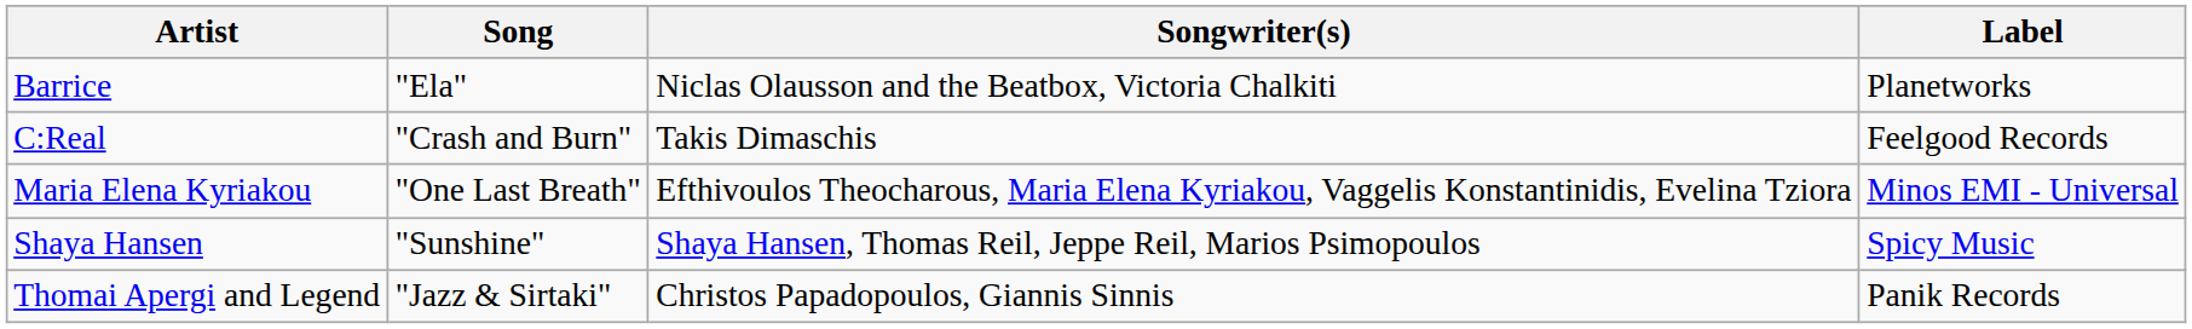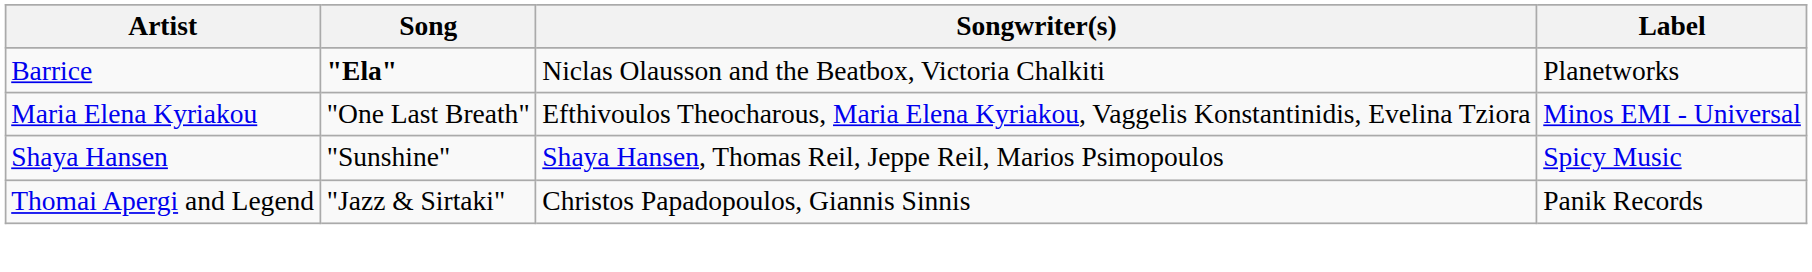 <table class="sortable wikitable" style="margin: 1em auto 1em auto;">
 <tr>
 <th>Artist</th>
 <th>Song</th>
 <th class="unsortable">Songwriter(s)</th>
 <th>Label</th>
 </tr>
 <tr>
 <td><a href='#'>Barrice</a></td>
-<td>"Ela"</td>
+<td><strong>"Ela"</strong></td>
 <td>Niclas Olausson and the Beatbox, Victoria Chalkiti</td>
 <td>Planetworks</td>
-</tr>
-<tr>
-<td><a href='#'>C:Real</a></td>
-<td>"Crash and Burn"</td>
-<td>Takis Dimaschis</td>
-<td>Feelgood Records</td>
 </tr>
 <tr>
 <td><a href='#'>Maria Elena Kyriakou</a></td>
 <td>"One Last Breath"</td>
 <td>Efthivoulos Theocharous, <a href='#'>Maria Elena Kyriakou</a>, Vaggelis Konstantinidis, Evelina Tziora</td>
 <td><a href='#'>Minos EMI - Universal</a></td>
 </tr>
 <tr>
 <td><a href='#'>Shaya Hansen</a></td>
 <td>"Sunshine"</td>
 <td><a href='#'>Shaya Hansen</a>, Thomas Reil, Jeppe Reil, Marios Psimopoulos</td>
 <td><a href='#'>Spicy Music</a></td>
 </tr>
 <tr>
 <td><a href='#'>Thomai Apergi</a> and Legend</td>
 <td>"Jazz & Sirtaki"</td>
 <td>Christos Papadopoulos, Giannis Sinnis</td>
 <td>Panik Records</td>
 </tr>
 </table>
